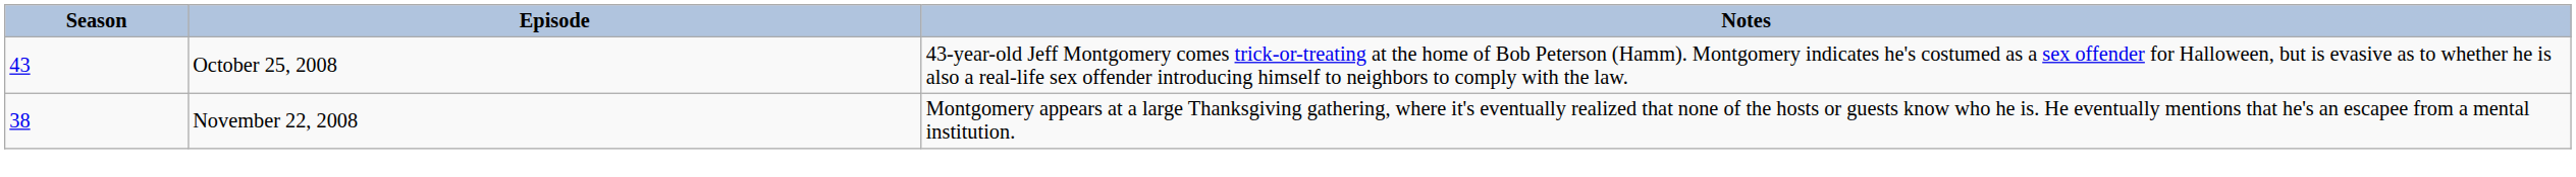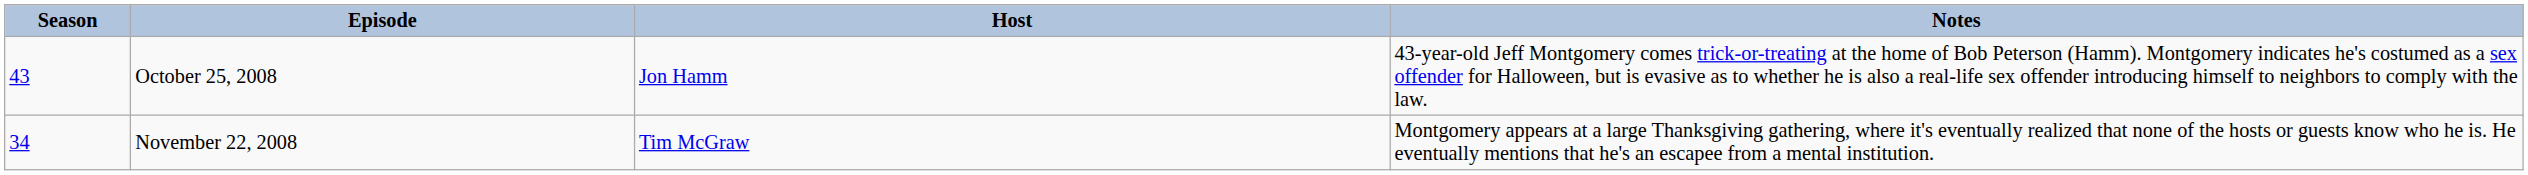 <table class="wikitable" style="width:100%;">
 <tr>
 <th style="background:#b0c4de; width:5%;">Season</th>
 <th style="background:#b0c4de; width:20%;">Episode</th>
+<th style="background:#b0c4de; width:30%;">Host</th>
 <th style="background:#b0c4de; width:45%;">Notes</th>
 </tr>
 <tr>
 <td><a href='#'>43</a></td>
 <td>October 25, 2008</td>
+<td><a href='#'>Jon Hamm</a></td>
 <td>43-year-old Jeff Montgomery comes <a href='#'>trick-or-treating</a> at the home of Bob Peterson (Hamm). Montgomery indicates he's costumed as a <a href='#'>sex offender</a> for Halloween, but is evasive as to whether he is also a real-life sex offender introducing himself to neighbors to comply with the law.</td>
 </tr>
 <tr>
-<td><a href='#'>38</a></td>
+<td><a href='#'>34</a></td>
 <td>November 22, 2008</td>
+<td><a href='#'>Tim McGraw</a></td>
 <td>Montgomery appears at a large Thanksgiving gathering, where it's eventually realized that none of the hosts or guests know who he is. He eventually mentions that he's an escapee from a mental institution.</td>
 </tr>
 </table>
